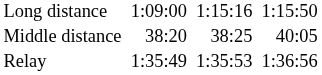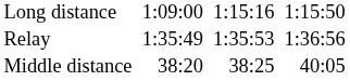 <table>
 <tr style="vertical-align:top;">
 <td>Long distance</td>
 <td></td>
 <td style="text-align:right;">1:09:00</td>
 <td></td>
 <td style="text-align:right;">1:15:16</td>
 <td></td>
 <td style="text-align:right;">1:15:50</td>
 </tr>
 <tr style="vertical-align:top;">
+<td>Relay</td>
+<td></td>
+<td>1:35:49</td>
+<td></td>
+<td>1:35:53</td>
+<td></td>
+<td>1:36:56</td>
+</tr>
+<tr style="vertical-align:top;">
 <td>Middle distance</td>
 <td></td>
 <td style="text-align:right;">38:20</td>
 <td></td>
 <td style="text-align:right;">38:25</td>
 <td><br></td>
 <td style="text-align:right;">40:05</td>
 </tr>
-<tr style="vertical-align:top;">
-<td>Relay</td>
-<td></td>
-<td>1:35:49</td>
-<td></td>
-<td>1:35:53</td>
-<td></td>
-<td>1:36:56</td>
-</tr>
 </table>
